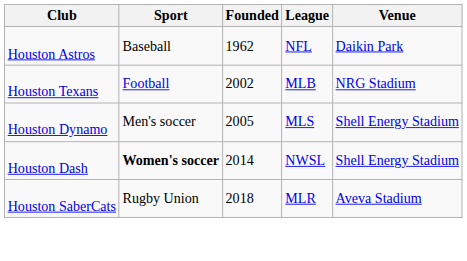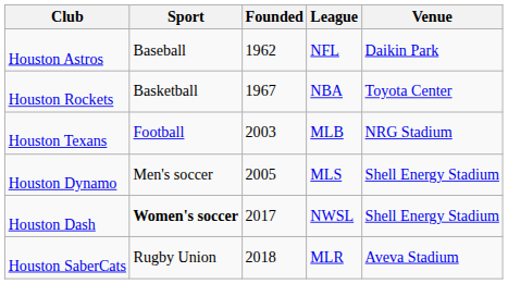 <table class="wikitable">
 <tr>
 <th>Club</th>
 <th>Sport</th>
 <th>Founded</th>
 <th>League</th>
 <th>Venue</th>
 </tr>
 <tr>
 <td> <br><a href='#'>Houston Astros</a></td>
 <td>Baseball</td>
 <td>1962</td>
 <td><a href='#'>NFL</a></td>
 <td><a href='#'>Daikin Park</a></td>
 </tr>
 <tr>
+<td> <br> <a href='#'>Houston Rockets</a></td>
+<td>Basketball</td>
+<td>1967</td>
+<td><a href='#'>NBA</a></td>
+<td><a href='#'>Toyota Center</a></td>
+</tr>
+<tr>
 <td> <br> <a href='#'>Houston Texans</a></td>
 <td><a href='#'>Football</a></td>
-<td>2002</td>
+<td>2003</td>
 <td><a href='#'>MLB</a></td>
 <td><a href='#'>NRG Stadium</a></td>
 </tr>
 <tr>
 <td> <br><a href='#'>Houston Dynamo</a></td>
 <td>Men's soccer</td>
 <td>2005</td>
 <td><a href='#'>MLS</a></td>
 <td><a href='#'>Shell Energy Stadium</a></td>
 </tr>
 <tr>
 <td> <br> <a href='#'>Houston Dash</a></td>
 <td><strong>Women's soccer</strong></td>
-<td>2014</td>
+<td>2017</td>
 <td><a href='#'>NWSL</a></td>
 <td><a href='#'>Shell Energy Stadium</a></td>
 </tr>
 <tr>
 <td> <br> <a href='#'>Houston SaberCats</a></td>
 <td>Rugby Union</td>
 <td>2018</td>
 <td><a href='#'>MLR</a></td>
 <td><a href='#'>Aveva Stadium</a></td>
 </tr>
 </table>
